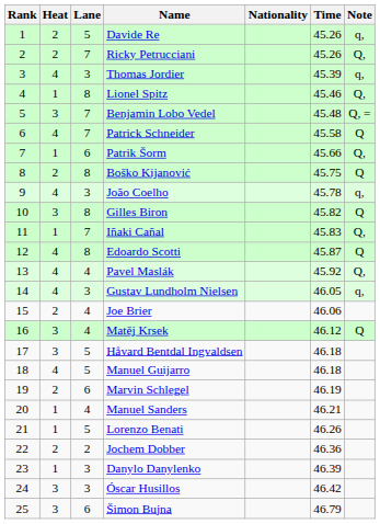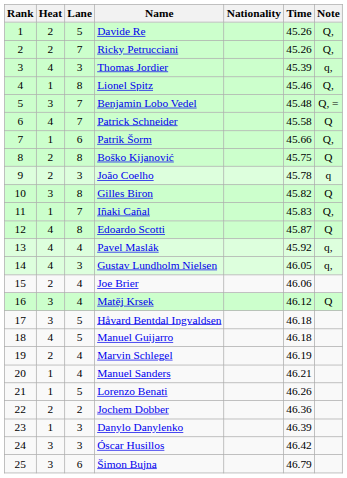 <table class="wikitable sortable" style="text-align:center">
 <tr>
 <th>Rank</th>
 <th>Heat</th>
 <th>Lane</th>
 <th>Name</th>
 <th>Nationality</th>
 <th>Time</th>
 <th>Note</th>
 </tr>
 <tr bgcolor=ccffcc>
 <td>1</td>
 <td>2</td>
 <td>5</td>
 <td align=left><a href='#'>Davide Re</a></td>
 <td align=left></td>
 <td>45.26</td>
-<td>q, </td>
+<td>Q, </td>
 </tr>
 <tr bgcolor=ccffcc>
 <td>2</td>
 <td>2</td>
 <td>7</td>
 <td align=left><a href='#'>Ricky Petrucciani</a></td>
 <td align=left></td>
 <td>45.26</td>
 <td>Q, </td>
 </tr>
 <tr bgcolor=ccffcc>
 <td>3</td>
 <td>4</td>
 <td>3</td>
 <td align=left><a href='#'>Thomas Jordier</a></td>
 <td align=left></td>
 <td>45.39</td>
 <td>q, </td>
 </tr>
 <tr bgcolor=ccffcc>
 <td>4</td>
 <td>1</td>
 <td>8</td>
 <td align=left><a href='#'>Lionel Spitz</a></td>
 <td align=left></td>
 <td>45.46</td>
 <td>Q, </td>
 </tr>
 <tr bgcolor=ccffcc>
 <td>5</td>
 <td>3</td>
 <td>7</td>
 <td align=left><a href='#'>Benjamin Lobo Vedel</a></td>
 <td align=left></td>
 <td>45.48</td>
 <td>Q, =</td>
 </tr>
 <tr bgcolor=ccffcc>
 <td>6</td>
 <td>4</td>
 <td>7</td>
 <td align=left><a href='#'>Patrick Schneider</a></td>
 <td align=left></td>
 <td>45.58</td>
 <td>Q</td>
 </tr>
 <tr bgcolor=ccffcc>
 <td>7</td>
 <td>1</td>
 <td>6</td>
 <td align=left><a href='#'>Patrik Šorm</a></td>
 <td align=left></td>
 <td>45.66</td>
 <td>Q, </td>
 </tr>
 <tr bgcolor=ccffcc>
 <td>8</td>
 <td>2</td>
 <td>8</td>
 <td align=left><a href='#'>Boško Kijanović</a></td>
 <td align=left></td>
 <td>45.75</td>
 <td>Q</td>
 </tr>
 <tr bgcolor=ddffdd>
 <td>9</td>
-<td>4</td>
+<td>2</td>
 <td>3</td>
 <td align=left><a href='#'>João Coelho</a></td>
 <td align=left></td>
 <td>45.78</td>
-<td>q, </td>
+<td>q</td>
 </tr>
 <tr bgcolor=ccffcc>
 <td>10</td>
 <td>3</td>
 <td>8</td>
 <td align=left><a href='#'>Gilles Biron</a></td>
 <td align=left></td>
 <td>45.82</td>
 <td>Q</td>
 </tr>
 <tr bgcolor=ccffcc>
 <td>11</td>
 <td>1</td>
 <td>7</td>
 <td align=left><a href='#'>Iñaki Cañal</a></td>
 <td align=left></td>
 <td>45.83</td>
 <td>Q, </td>
 </tr>
 <tr bgcolor=ccffcc>
 <td>12</td>
 <td>4</td>
 <td>8</td>
 <td align=left><a href='#'>Edoardo Scotti</a></td>
 <td align=left></td>
 <td>45.87</td>
 <td>Q</td>
 </tr>
 <tr bgcolor=ddffdd>
 <td>13</td>
 <td>4</td>
 <td>4</td>
 <td align=left><a href='#'>Pavel Maslák</a></td>
 <td align=left></td>
 <td>45.92</td>
-<td>Q, </td>
+<td>q, </td>
 </tr>
 <tr bgcolor=ddffdd>
 <td>14</td>
 <td>4</td>
 <td>3</td>
 <td align=left><a href='#'>Gustav Lundholm Nielsen</a></td>
 <td align=left></td>
 <td>46.05</td>
 <td>q, </td>
 </tr>
 <tr>
 <td>15</td>
 <td>2</td>
 <td>4</td>
 <td align=left><a href='#'>Joe Brier</a></td>
 <td align=left></td>
 <td>46.06</td>
 <td></td>
 </tr>
 <tr bgcolor=ccffcc>
 <td>16</td>
 <td>3</td>
 <td>4</td>
 <td align=left><a href='#'>Matěj Krsek</a></td>
 <td align=left></td>
 <td>46.12</td>
 <td>Q</td>
 </tr>
 <tr>
 <td>17</td>
 <td>3</td>
 <td>5</td>
 <td align=left><a href='#'>Håvard Bentdal Ingvaldsen</a></td>
 <td align=left></td>
 <td>46.18</td>
 <td></td>
 </tr>
 <tr>
 <td>18</td>
 <td>4</td>
 <td>5</td>
 <td align=left><a href='#'>Manuel Guijarro</a></td>
 <td align=left></td>
 <td>46.18</td>
 <td></td>
 </tr>
 <tr>
 <td>19</td>
 <td>2</td>
-<td>6</td>
+<td>4</td>
 <td align=left><a href='#'>Marvin Schlegel</a></td>
 <td align=left></td>
 <td>46.19</td>
 <td></td>
 </tr>
 <tr>
 <td>20</td>
 <td>1</td>
 <td>4</td>
 <td align=left><a href='#'>Manuel Sanders</a></td>
 <td align=left></td>
 <td>46.21</td>
 <td></td>
 </tr>
 <tr>
 <td>21</td>
 <td>1</td>
 <td>5</td>
 <td align=left><a href='#'>Lorenzo Benati</a></td>
 <td align=left></td>
 <td>46.26</td>
 <td></td>
 </tr>
 <tr>
 <td>22</td>
 <td>2</td>
 <td>2</td>
 <td align=left><a href='#'>Jochem Dobber</a></td>
 <td align=left></td>
 <td>46.36</td>
 <td></td>
 </tr>
 <tr>
 <td>23</td>
 <td>1</td>
 <td>3</td>
 <td align=left><a href='#'>Danylo Danylenko</a></td>
 <td align=left></td>
 <td>46.39</td>
 <td></td>
 </tr>
 <tr>
 <td>24</td>
 <td>3</td>
 <td>3</td>
 <td align=left><a href='#'>Óscar Husillos</a></td>
 <td align=left></td>
 <td>46.42</td>
 <td></td>
 </tr>
 <tr>
 <td>25</td>
 <td>3</td>
 <td>6</td>
 <td align=left><a href='#'>Šimon Bujna</a></td>
 <td align=left></td>
 <td>46.79</td>
 <td></td>
 </tr>
 </table>
